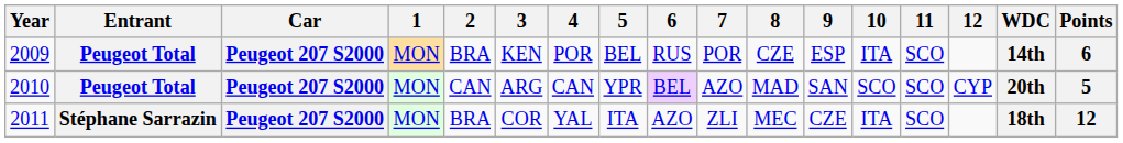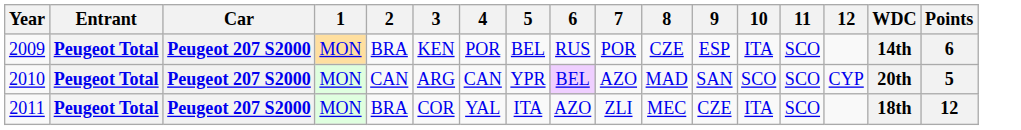 <table class="wikitable" border="1" style="text-align:center; font-size:85%;">
 <tr>
 <th>Year</th>
 <th>Entrant</th>
 <th>Car</th>
 <th>1</th>
 <th>2</th>
 <th>3</th>
 <th>4</th>
 <th>5</th>
 <th>6</th>
 <th>7</th>
 <th>8</th>
 <th>9</th>
 <th>10</th>
 <th>11</th>
 <th>12</th>
 <th>WDC</th>
 <th>Points</th>
 </tr>
 <tr>
 <td><a href='#'>2009</a></td>
 <th nowrap><a href='#'>Peugeot Total</a></th>
 <th nowrap><a href='#'>Peugeot 207 S2000</a></th>
 <td style="background:#ffdf9f;"><a href='#'>MON</a><br></td>
 <td><a href='#'>BRA</a></td>
 <td><a href='#'>KEN</a></td>
 <td><a href='#'>POR</a></td>
 <td><a href='#'>BEL</a></td>
 <td><a href='#'>RUS</a></td>
 <td><a href='#'>POR</a></td>
 <td><a href='#'>CZE</a></td>
 <td><a href='#'>ESP</a></td>
 <td><a href='#'>ITA</a></td>
 <td><a href='#'>SCO</a></td>
 <td></td>
 <th>14th</th>
 <th>6</th>
 </tr>
 <tr>
 <td><a href='#'>2010</a></td>
 <th nowrap><a href='#'>Peugeot Total</a></th>
 <th nowrap><a href='#'>Peugeot 207 S2000</a></th>
 <td style="background:#dfffdf;"><a href='#'>MON</a><br></td>
 <td><a href='#'>CAN</a></td>
 <td><a href='#'>ARG</a></td>
 <td><a href='#'>CAN</a></td>
 <td><a href='#'>YPR</a></td>
 <td style="background:#EFCFFF;"><a href='#'>BEL</a><br></td>
 <td><a href='#'>AZO</a></td>
 <td><a href='#'>MAD</a></td>
 <td><a href='#'>SAN</a></td>
 <td><a href='#'>SCO</a></td>
 <td><a href='#'>SCO</a></td>
 <td><a href='#'>CYP</a></td>
 <th>20th</th>
 <th>5</th>
 </tr>
 <tr>
 <td><a href='#'>2011</a></td>
-<th nowrap>Stéphane Sarrazin</th>
+<th nowrap><a href='#'>Peugeot Total</a></th>
 <th nowrap><a href='#'>Peugeot 207 S2000</a></th>
 <td style="background:#dfffdf;"><a href='#'>MON</a><br></td>
 <td><a href='#'>BRA</a></td>
 <td><a href='#'>COR</a></td>
 <td><a href='#'>YAL</a></td>
 <td><a href='#'>ITA</a></td>
 <td><a href='#'>AZO</a></td>
 <td><a href='#'>ZLI</a></td>
 <td><a href='#'>MEC</a></td>
 <td><a href='#'>CZE</a></td>
 <td><a href='#'>ITA</a></td>
 <td><a href='#'>SCO</a></td>
 <td></td>
 <th>18th</th>
 <th>12</th>
 </tr>
 </table>
